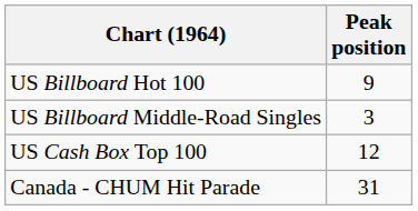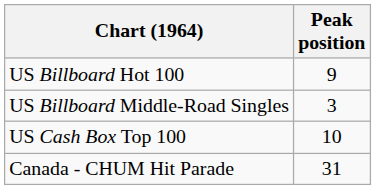 <table class="wikitable sortable">
 <tr>
 <th align="left">Chart (1964)</th>
 <th style="text-align:center;">Peak<br>position</th>
 </tr>
 <tr>
 <td align="left">US <em>Billboard</em> Hot 100</td>
 <td style="text-align:center;">9</td>
 </tr>
 <tr>
 <td align="left">US <em>Billboard</em> Middle-Road Singles</td>
 <td style="text-align:center;">3</td>
 </tr>
 <tr>
 <td align="left">US <em>Cash Box</em> Top 100</td>
-<td style="text-align:center;">12</td>
+<td style="text-align:center;">10</td>
 </tr>
 <tr>
 <td align="left">Canada - CHUM Hit Parade</td>
 <td style="text-align:center;">31</td>
 </tr>
 </table>
